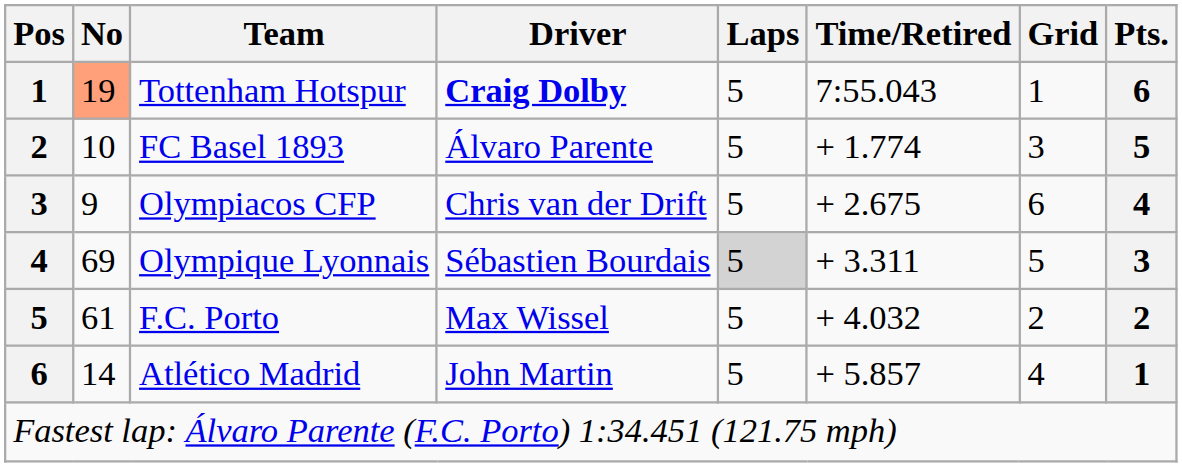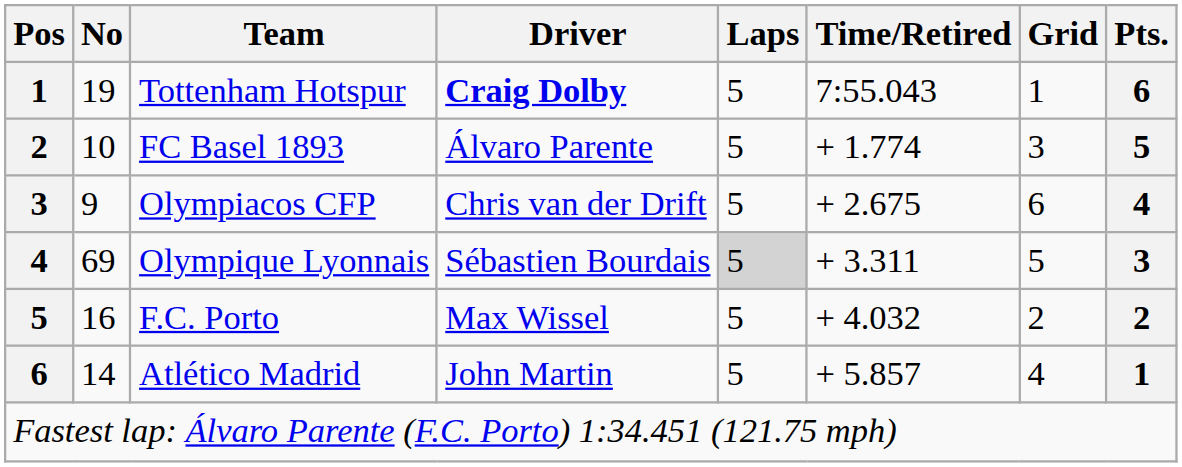 <table class="wikitable" style="font-size: 95%">
 <tr>
 <th>Pos</th>
 <th>No</th>
 <th>Team</th>
 <th>Driver</th>
 <th>Laps</th>
 <th>Time/Retired</th>
 <th>Grid</th>
 <th>Pts.</th>
 </tr>
 <tr>
 <th>1</th>
-<td style="background: lightsalmon;">19</td>
+<td>19</td>
 <td> <a href='#'>Tottenham Hotspur</a></td>
 <td><strong> <a href='#'>Craig Dolby</a></strong></td>
 <td>5</td>
 <td>7:55.043</td>
 <td>1</td>
 <th>6</th>
 </tr>
 <tr>
 <th>2</th>
 <td>10</td>
 <td> <a href='#'>FC Basel 1893</a></td>
 <td> <a href='#'>Álvaro Parente</a></td>
 <td>5</td>
 <td>+ 1.774</td>
 <td>3</td>
 <th>5</th>
 </tr>
 <tr>
 <th>3</th>
 <td>9</td>
 <td> <a href='#'>Olympiacos CFP</a></td>
 <td> <a href='#'>Chris van der Drift</a></td>
 <td>5</td>
 <td>+ 2.675</td>
 <td>6</td>
 <th>4</th>
 </tr>
 <tr>
 <th>4</th>
 <td>69</td>
 <td> <a href='#'>Olympique Lyonnais</a></td>
 <td> <a href='#'>Sébastien Bourdais</a></td>
 <td style="background: lightgrey;">5</td>
 <td>+ 3.311</td>
 <td>5</td>
 <th>3</th>
 </tr>
 <tr>
 <th>5</th>
-<td>61</td>
+<td>16</td>
 <td> <a href='#'>F.C. Porto</a></td>
 <td> <a href='#'>Max Wissel</a></td>
 <td>5</td>
 <td>+ 4.032</td>
 <td>2</td>
 <th>2</th>
 </tr>
 <tr>
 <th>6</th>
 <td>14</td>
 <td> <a href='#'>Atlético Madrid</a></td>
 <td> <a href='#'>John Martin</a></td>
 <td>5</td>
 <td>+ 5.857</td>
 <td>4</td>
 <th>1</th>
 </tr>
 <tr>
 <td colspan=8><em>Fastest lap: <a href='#'>Álvaro Parente</a> (<a href='#'>F.C. Porto</a>) 1:34.451 (121.75 mph)</em></td>
 </tr>
 </table>
